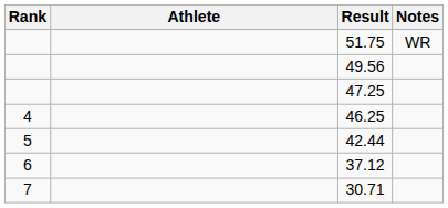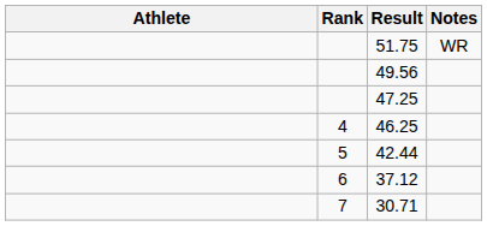 <table class="wikitable" style="text-align:center">
 <tr>
+<th Style="width:18em">Athlete</th>
 <th>Rank</th>
-<th Style="width:18em">Athlete</th>
 <th>Result</th>
 <th>Notes</th>
 </tr>
 <tr>
+<td style="text-align:left"></td>
 <td></td>
-<td style="text-align:left"></td>
 <td>51.75</td>
 <td>WR</td>
 </tr>
 <tr>
+<td style="text-align:left"></td>
 <td></td>
-<td style="text-align:left"></td>
 <td>49.56</td>
 <td></td>
 </tr>
 <tr>
+<td style="text-align:left"></td>
 <td></td>
-<td style="text-align:left"></td>
 <td>47.25</td>
 <td></td>
 </tr>
 <tr>
+<td style="text-align:left"></td>
 <td>4</td>
-<td style="text-align:left"></td>
 <td>46.25</td>
 <td></td>
 </tr>
 <tr>
+<td style="text-align:left"></td>
 <td>5</td>
-<td style="text-align:left"></td>
 <td>42.44</td>
 <td></td>
 </tr>
 <tr>
+<td style="text-align:left"></td>
 <td>6</td>
-<td style="text-align:left"></td>
 <td>37.12</td>
 <td></td>
 </tr>
 <tr>
+<td style="text-align:left"></td>
 <td>7</td>
-<td style="text-align:left"></td>
 <td>30.71</td>
 <td></td>
 </tr>
 </table>
